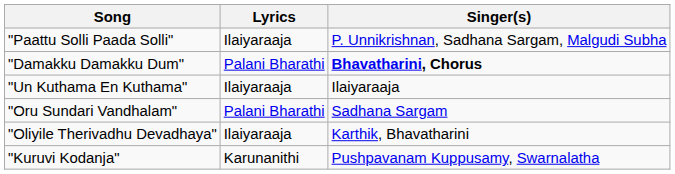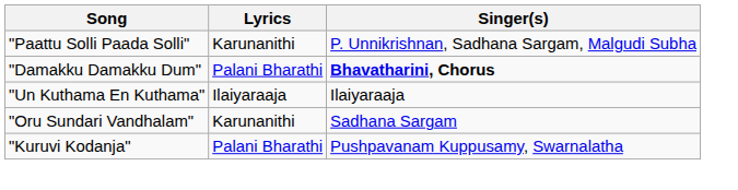 <table class="wikitable tracklist" style="font-size:95%;">
 <tr>
 <th>Song</th>
 <th>Lyrics</th>
 <th>Singer(s)</th>
 </tr>
 <tr>
 <td>"Paattu Solli Paada Solli"</td>
-<td>Ilaiyaraaja</td>
+<td>Karunanithi</td>
 <td><a href='#'>P. Unnikrishnan</a>, Sadhana Sargam, <a href='#'>Malgudi Subha</a></td>
 </tr>
 <tr>
 <td>"Damakku Damakku Dum"</td>
 <td><a href='#'>Palani Bharathi</a></td>
 <td><strong><a href='#'>Bhavatharini</a>, Chorus</strong></td>
 </tr>
 <tr>
 <td>"Un Kuthama En Kuthama"</td>
 <td>Ilaiyaraaja</td>
 <td>Ilaiyaraaja</td>
 </tr>
 <tr>
 <td>"Oru Sundari Vandhalam"</td>
-<td><a href='#'>Palani Bharathi</a></td>
+<td>Karunanithi</td>
 <td><a href='#'>Sadhana Sargam</a></td>
 </tr>
 <tr>
-<td>"Oliyile Therivadhu Devadhaya"</td>
-<td>Ilaiyaraaja</td>
-<td><a href='#'>Karthik</a>, Bhavatharini</td>
-</tr>
-<tr>
 <td>"Kuruvi Kodanja"</td>
-<td>Karunanithi</td>
+<td><a href='#'>Palani Bharathi</a></td>
 <td><a href='#'>Pushpavanam Kuppusamy</a>, <a href='#'>Swarnalatha</a></td>
 </tr>
 </table>
